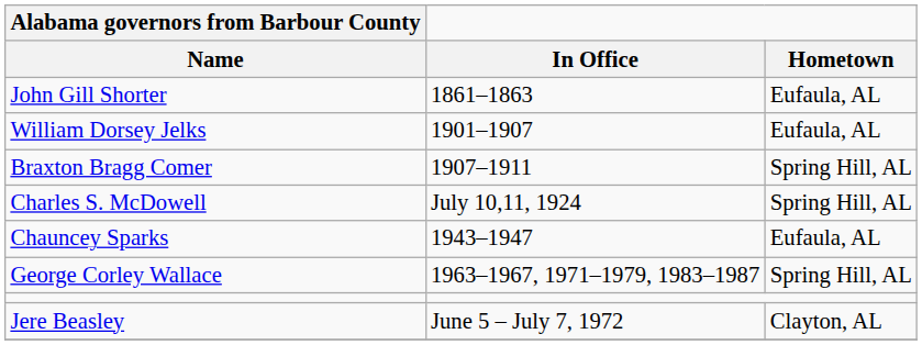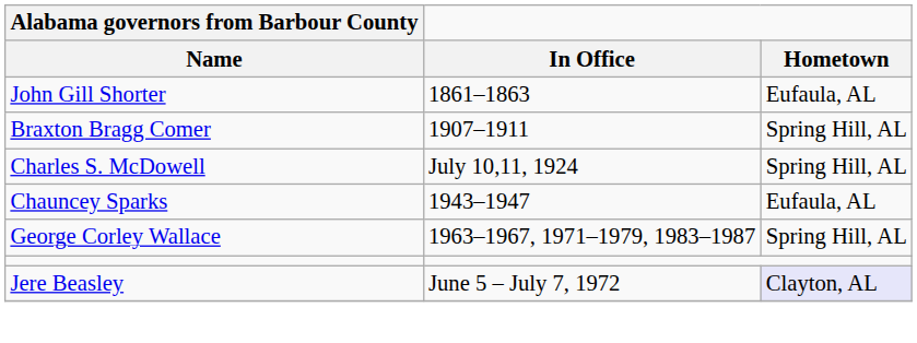 <table class="wikitable" border="1">
 <tr>
 <th>Alabama governors from Barbour County</th>
 </tr>
 <tr>
 <th>Name</th>
 <th>In Office</th>
 <th>Hometown</th>
 </tr>
 <tr>
 <td><a href='#'>John Gill Shorter</a></td>
 <td>1861–1863</td>
-<td>Eufaula, AL</td>
-</tr>
-<tr>
-<td><a href='#'>William Dorsey Jelks</a></td>
-<td>1901–1907</td>
 <td>Eufaula, AL</td>
 </tr>
 <tr>
 <td><a href='#'>Braxton Bragg Comer</a></td>
 <td>1907–1911</td>
 <td>Spring Hill, AL</td>
 </tr>
 <tr>
 <td><a href='#'>Charles S. McDowell</a></td>
 <td>July 10,11, 1924</td>
 <td>Spring Hill, AL</td>
 </tr>
 <tr>
 <td><a href='#'>Chauncey Sparks</a></td>
 <td>1943–1947</td>
 <td>Eufaula, AL</td>
 </tr>
 <tr>
 <td><a href='#'>George Corley Wallace</a></td>
 <td>1963–1967, 1971–1979, 1983–1987</td>
 <td>Spring Hill, AL</td>
 </tr>
 <tr>
 <td></td>
 </tr>
 <tr>
 <td><a href='#'>Jere Beasley</a></td>
 <td>June 5 – July 7, 1972</td>
-<td>Clayton, AL</td>
+<td style="background: lavender;">Clayton, AL</td>
 </tr>
 <tr>
 </tr>
 </table>
